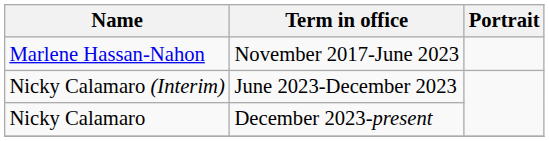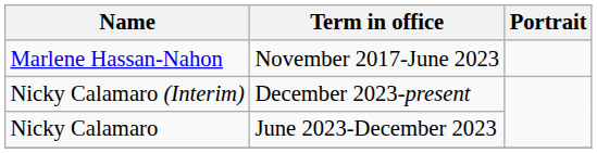 <table class="wikitable">
 <tr>
 <th>Name</th>
 <th>Term in office</th>
 <th>Portrait</th>
 </tr>
 <tr>
 <td><a href='#'>Marlene Hassan-Nahon</a></td>
 <td>November 2017-June 2023</td>
 <td></td>
 </tr>
 <tr>
 <td>Nicky Calamaro <em>(Interim)</em></td>
-<td>June 2023-December 2023</td>
+<td>December 2023-<em>present</em></td>
 <td rowspan="2"></td>
 </tr>
 <tr>
 <td>Nicky Calamaro</td>
-<td>December 2023-<em>present</em></td>
+<td>June 2023-December 2023</td>
 </tr>
 <tr>
 </tr>
 </table>
